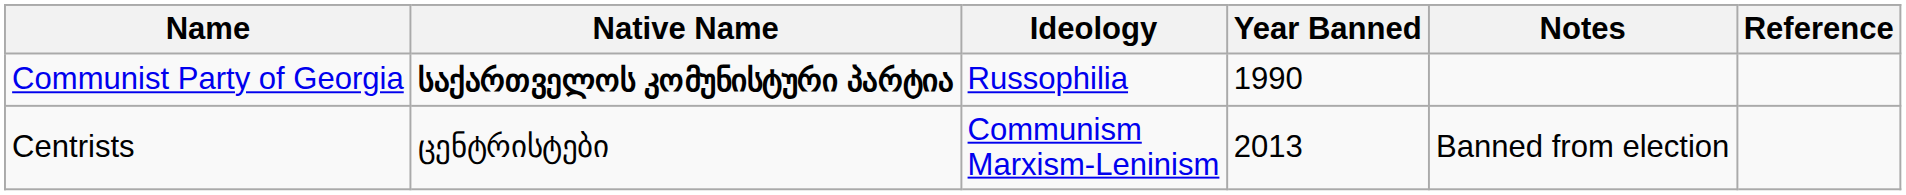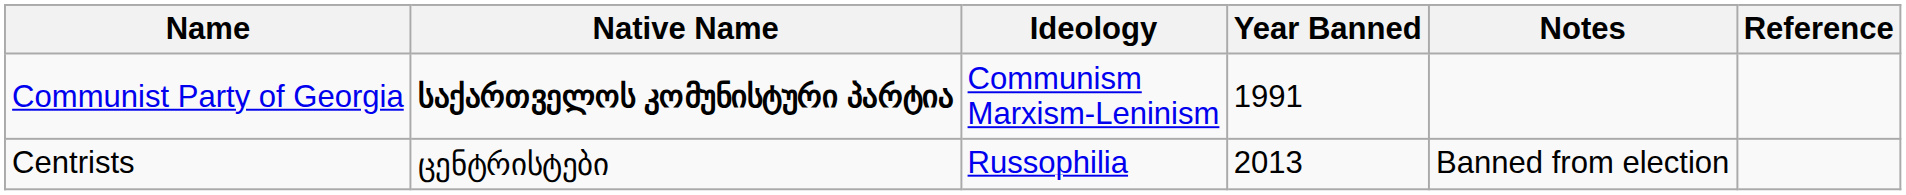 <table class="wikitable sortable">
 <tr>
 <th>Name</th>
 <th>Native Name</th>
 <th>Ideology</th>
 <th>Year Banned</th>
 <th>Notes</th>
 <th>Reference</th>
 </tr>
 <tr>
 <td><a href='#'>Communist Party of Georgia</a></td>
 <td><strong>საქართველოს კომუნისტური პარტია</strong></td>
-<td><a href='#'>Russophilia</a></td>
-<td>1990</td>
+<td><a href='#'>Communism</a><br><a href='#'>Marxism-Leninism</a></td>
+<td>1991</td>
 <td></td>
 <td></td>
 </tr>
 <tr>
 <td>Centrists</td>
 <td>ცენტრისტები</td>
-<td><a href='#'>Communism</a><br><a href='#'>Marxism-Leninism</a></td>
+<td><a href='#'>Russophilia</a></td>
 <td>2013</td>
 <td>Banned from election</td>
 <td></td>
 </tr>
 </table>
